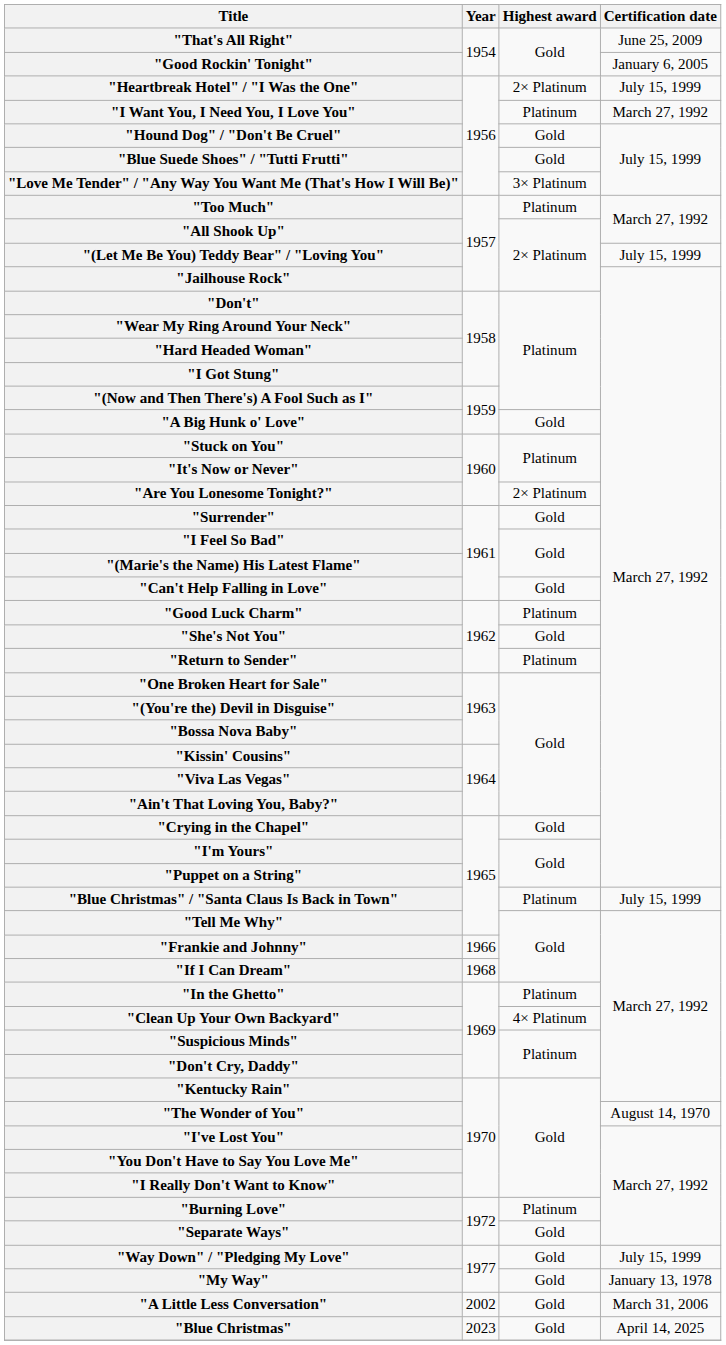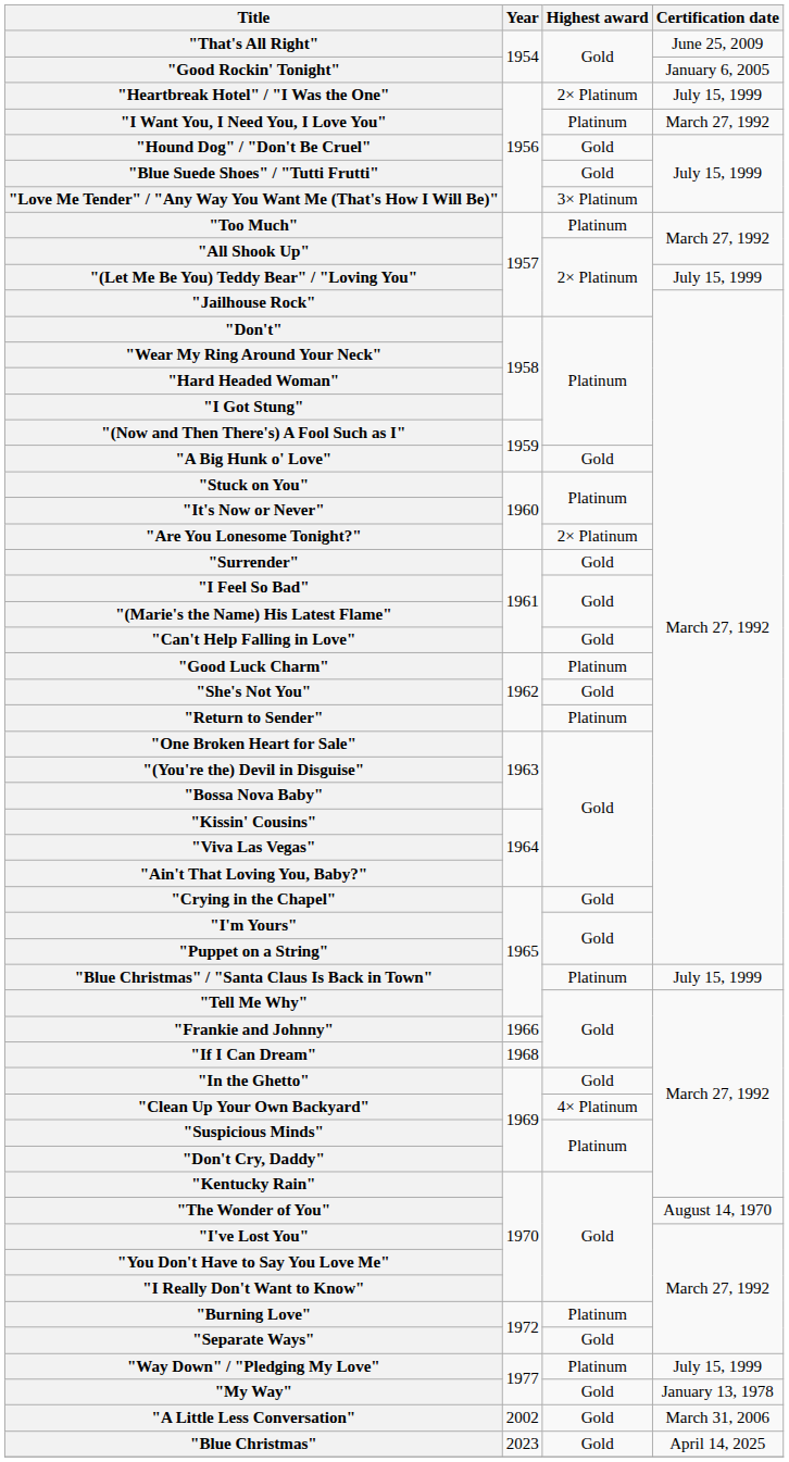 <table class="wikitable plainrowheaders" style="text-align:center;">
 <tr>
 <th>Title</th>
 <th>Year</th>
 <th>Highest award</th>
 <th>Certification date</th>
 </tr>
 <tr>
 <th scope="row">"That's All Right"</th>
 <td rowspan="2">1954</td>
 <td rowspan="2">Gold</td>
 <td>June 25, 2009</td>
 </tr>
 <tr>
 <th scope="row">"Good Rockin' Tonight"</th>
 <td>January 6, 2005</td>
 </tr>
 <tr>
 <th scope="row">"Heartbreak Hotel"<em></em> / "I Was the One"<em></em></th>
 <td rowspan="5">1956</td>
 <td>2× Platinum</td>
 <td>July 15, 1999</td>
 </tr>
 <tr>
 <th scope="row">"I Want You, I Need You, I Love You"</th>
 <td>Platinum</td>
 <td>March 27, 1992</td>
 </tr>
 <tr>
 <th scope="row">"Hound Dog"<em></em> / "Don't Be Cruel"<em></em></th>
 <td>Gold</td>
 <td rowspan="3">July 15, 1999</td>
 </tr>
 <tr>
 <th scope="row">"Blue Suede Shoes"<em></em> / "Tutti Frutti"</th>
 <td>Gold</td>
 </tr>
 <tr>
 <th scope="row">"Love Me Tender"<em></em> / "Any Way You Want Me (That's How I Will Be)"</th>
 <td>3× Platinum</td>
 </tr>
 <tr>
 <th scope="row">"Too Much"</th>
 <td rowspan="4">1957</td>
 <td>Platinum</td>
 <td rowspan="2">March 27, 1992</td>
 </tr>
 <tr>
 <th scope="row">"All Shook Up"<em></em></th>
 <td rowspan="3">2× Platinum</td>
 </tr>
 <tr>
 <th scope="row">"(Let Me Be You) Teddy Bear" / "Loving You"</th>
 <td>July 15, 1999</td>
 </tr>
 <tr>
 <th scope="row">"Jailhouse Rock" <em></em></th>
 <td rowspan="26">March 27, 1992</td>
 </tr>
 <tr>
 <th scope="row">"Don't"</th>
 <td rowspan="4">1958</td>
 <td rowspan="5">Platinum</td>
 </tr>
 <tr>
 <th scope="row">"Wear My Ring Around Your Neck"</th>
 </tr>
 <tr>
 <th scope="row">"Hard Headed Woman"</th>
 </tr>
 <tr>
 <th scope="row">"I Got Stung"</th>
 </tr>
 <tr>
 <th scope="row">"(Now and Then There's) A Fool Such as I"</th>
 <td rowspan="2">1959</td>
 </tr>
 <tr>
 <th scope="row">"A Big Hunk o' Love"</th>
 <td>Gold</td>
 </tr>
 <tr>
 <th scope="row">"Stuck on You"</th>
 <td rowspan="3">1960</td>
 <td rowspan="2">Platinum</td>
 </tr>
 <tr>
 <th scope="row">"It's Now or Never"<em></em></th>
 </tr>
 <tr>
 <th scope="row">"Are You Lonesome Tonight?"<em></em></th>
 <td>2× Platinum</td>
 </tr>
 <tr>
 <th scope="row">"Surrender"</th>
 <td rowspan="4">1961</td>
 <td>Gold</td>
 </tr>
 <tr>
 <th scope="row">"I Feel So Bad"</th>
 <td rowspan="2">Gold</td>
 </tr>
 <tr>
 <th scope="row">"(Marie's the Name) His Latest Flame"<em></em></th>
 </tr>
 <tr>
 <th scope="row">"Can't Help Falling in Love"<em></em></th>
 <td>Gold</td>
 </tr>
 <tr>
 <th scope="row">"Good Luck Charm"</th>
 <td rowspan="3">1962</td>
 <td>Platinum</td>
 </tr>
 <tr>
 <th scope="row">"She's Not You"</th>
 <td>Gold</td>
 </tr>
 <tr>
 <th scope="row">"Return to Sender"<em></em></th>
 <td>Platinum</td>
 </tr>
 <tr>
 <th scope="row">"One Broken Heart for Sale"</th>
 <td rowspan="3">1963</td>
 <td rowspan="6">Gold</td>
 </tr>
 <tr>
 <th scope="row">"(You're the) Devil in Disguise"<em></em></th>
 </tr>
 <tr>
 <th scope="row">"Bossa Nova Baby"</th>
 </tr>
 <tr>
 <th scope="row">"Kissin' Cousins"</th>
 <td rowspan="3">1964</td>
 </tr>
 <tr>
 <th scope="row">"Viva Las Vegas"<em></em></th>
 </tr>
 <tr>
 <th scope="row">"Ain't That Loving You, Baby?"</th>
 </tr>
 <tr>
 <th scope="row">"Crying in the Chapel"</th>
 <td rowspan="5">1965</td>
 <td>Gold</td>
 </tr>
 <tr>
 <th scope="row">"I'm Yours"</th>
 <td rowspan="2">Gold</td>
 </tr>
 <tr>
 <th scope="row">"Puppet on a String"</th>
 </tr>
 <tr>
 <th scope="row">"Blue Christmas"<em></em> / "Santa Claus Is Back in Town"</th>
 <td>Platinum</td>
 <td>July 15, 1999</td>
 </tr>
 <tr>
 <th scope="row">"Tell Me Why"</th>
 <td rowspan="3">Gold</td>
 <td rowspan="8">March 27, 1992</td>
 </tr>
 <tr>
 <th scope="row">"Frankie and Johnny"</th>
 <td>1966</td>
 </tr>
 <tr>
 <th scope="row">"If I Can Dream"<em></em></th>
 <td>1968</td>
 </tr>
 <tr>
 <th scope="row">"In the Ghetto"<em></em></th>
 <td rowspan="4">1969</td>
-<td>Platinum</td>
+<td>Gold</td>
 </tr>
 <tr>
 <th scope="row">"Clean Up Your Own Backyard"</th>
 <td>4× Platinum</td>
 </tr>
 <tr>
 <th scope="row">"Suspicious Minds"<em></em></th>
 <td rowspan="2">Platinum</td>
 </tr>
 <tr>
 <th scope="row">"Don't Cry, Daddy"</th>
 </tr>
 <tr>
 <th scope="row">"Kentucky Rain"</th>
 <td rowspan="5">1970</td>
 <td rowspan="5">Gold</td>
 </tr>
 <tr>
 <th scope="row">"The Wonder of You"<em></em></th>
 <td>August 14, 1970</td>
 </tr>
 <tr>
 <th scope="row">"I've Lost You"</th>
 <td rowspan="5">March 27, 1992</td>
 </tr>
 <tr>
 <th scope="row">"You Don't Have to Say You Love Me"</th>
 </tr>
 <tr>
 <th scope="row">"I Really Don't Want to Know"</th>
 </tr>
 <tr>
 <th scope="row">"Burning Love"<em></em></th>
 <td rowspan="2">1972</td>
 <td>Platinum</td>
 </tr>
 <tr>
 <th scope="row">"Separate Ways"</th>
 <td>Gold</td>
 </tr>
 <tr>
 <th scope="row">"Way Down"<em></em> / "Pledging My Love"</th>
 <td rowspan="2">1977</td>
-<td>Gold</td>
+<td>Platinum</td>
 <td>July 15, 1999</td>
 </tr>
 <tr>
 <th scope="row">"My Way"<em></em></th>
 <td>Gold</td>
 <td>January 13, 1978</td>
 </tr>
 <tr>
 <th scope="row">"A Little Less Conversation"<em></em> </th>
 <td>2002</td>
 <td>Gold</td>
 <td>March 31, 2006</td>
 </tr>
 <tr>
 <th scope="row">"Blue Christmas"<em><br></th>
 <td>2023</td>
 <td>Gold</td>
 <td>April 14, 2025</td>
 </tr>
 <tr>
 </tr>
 </table>
